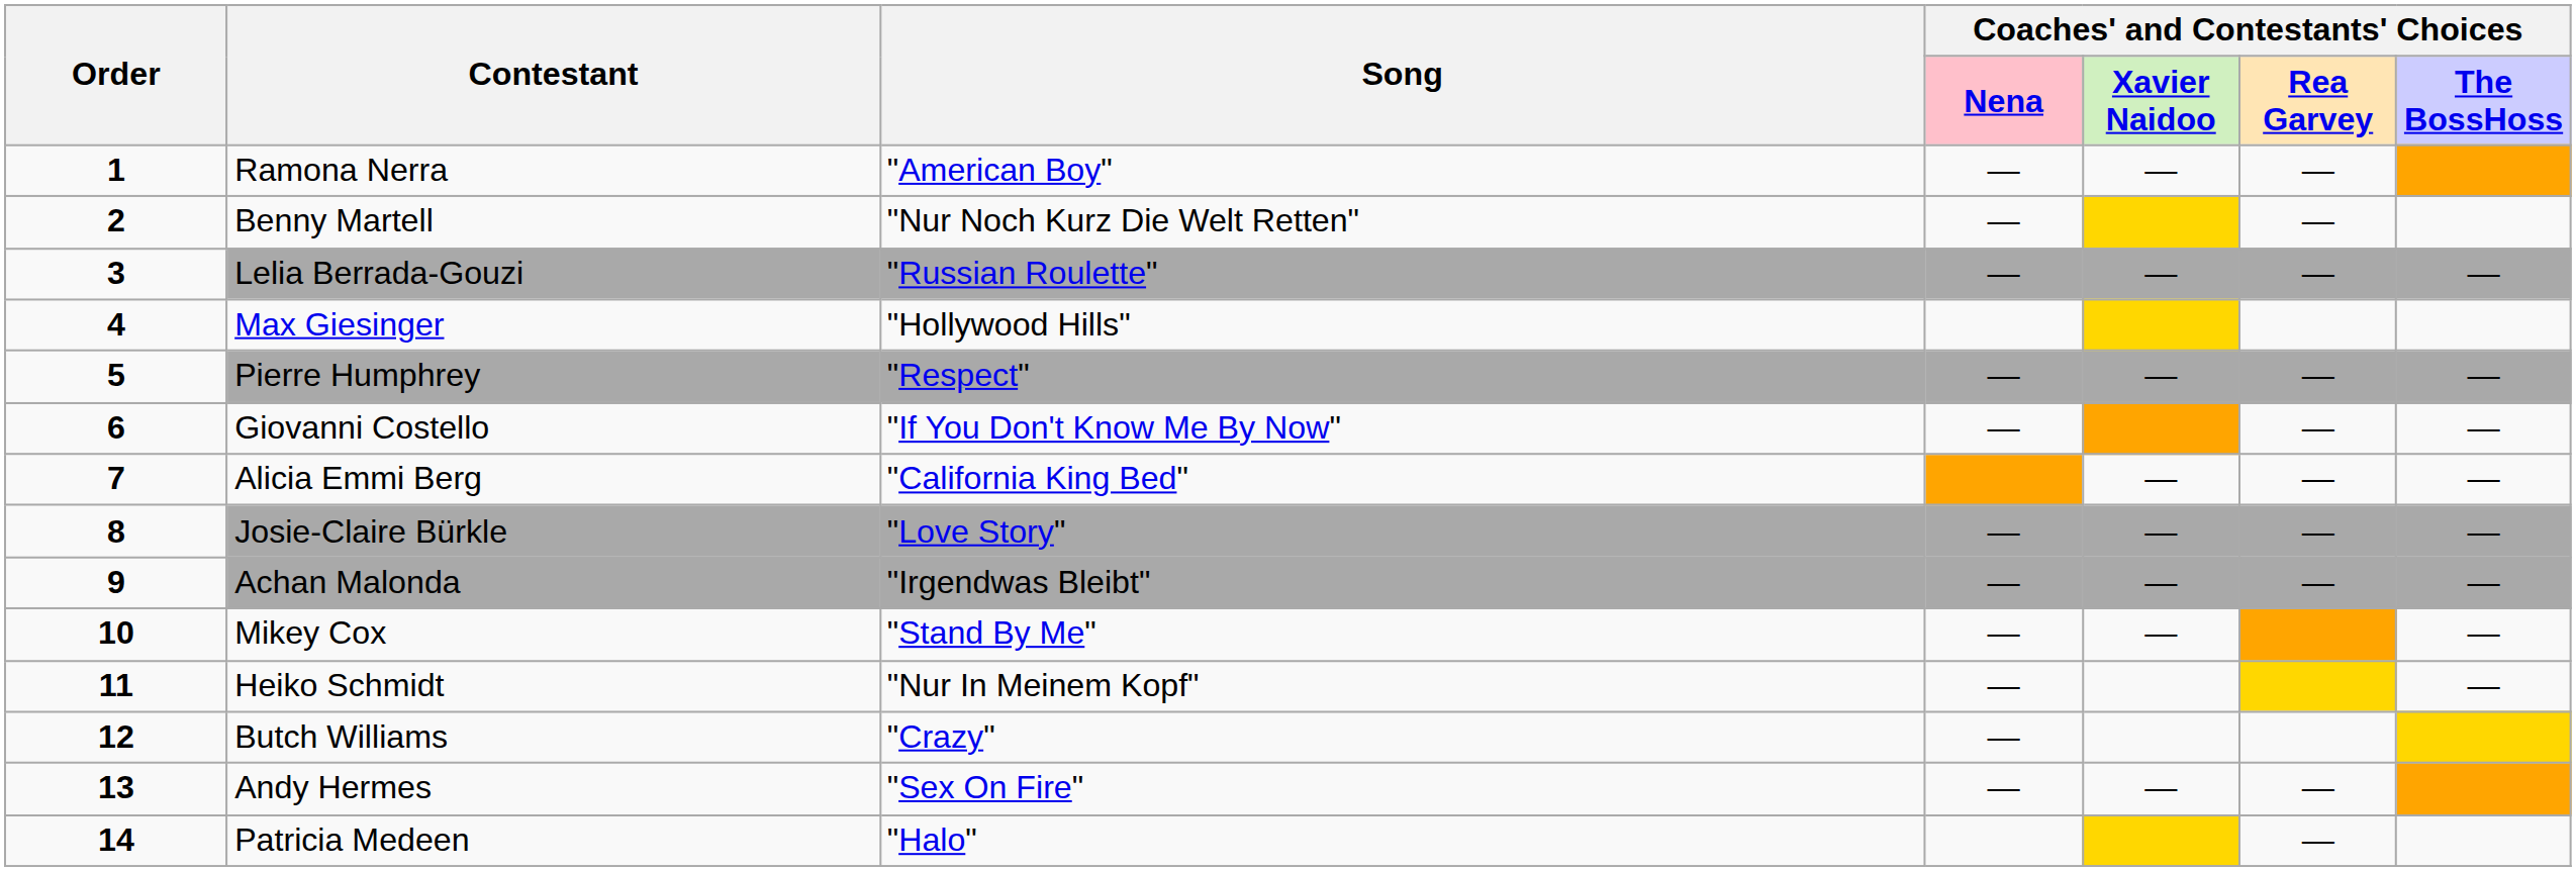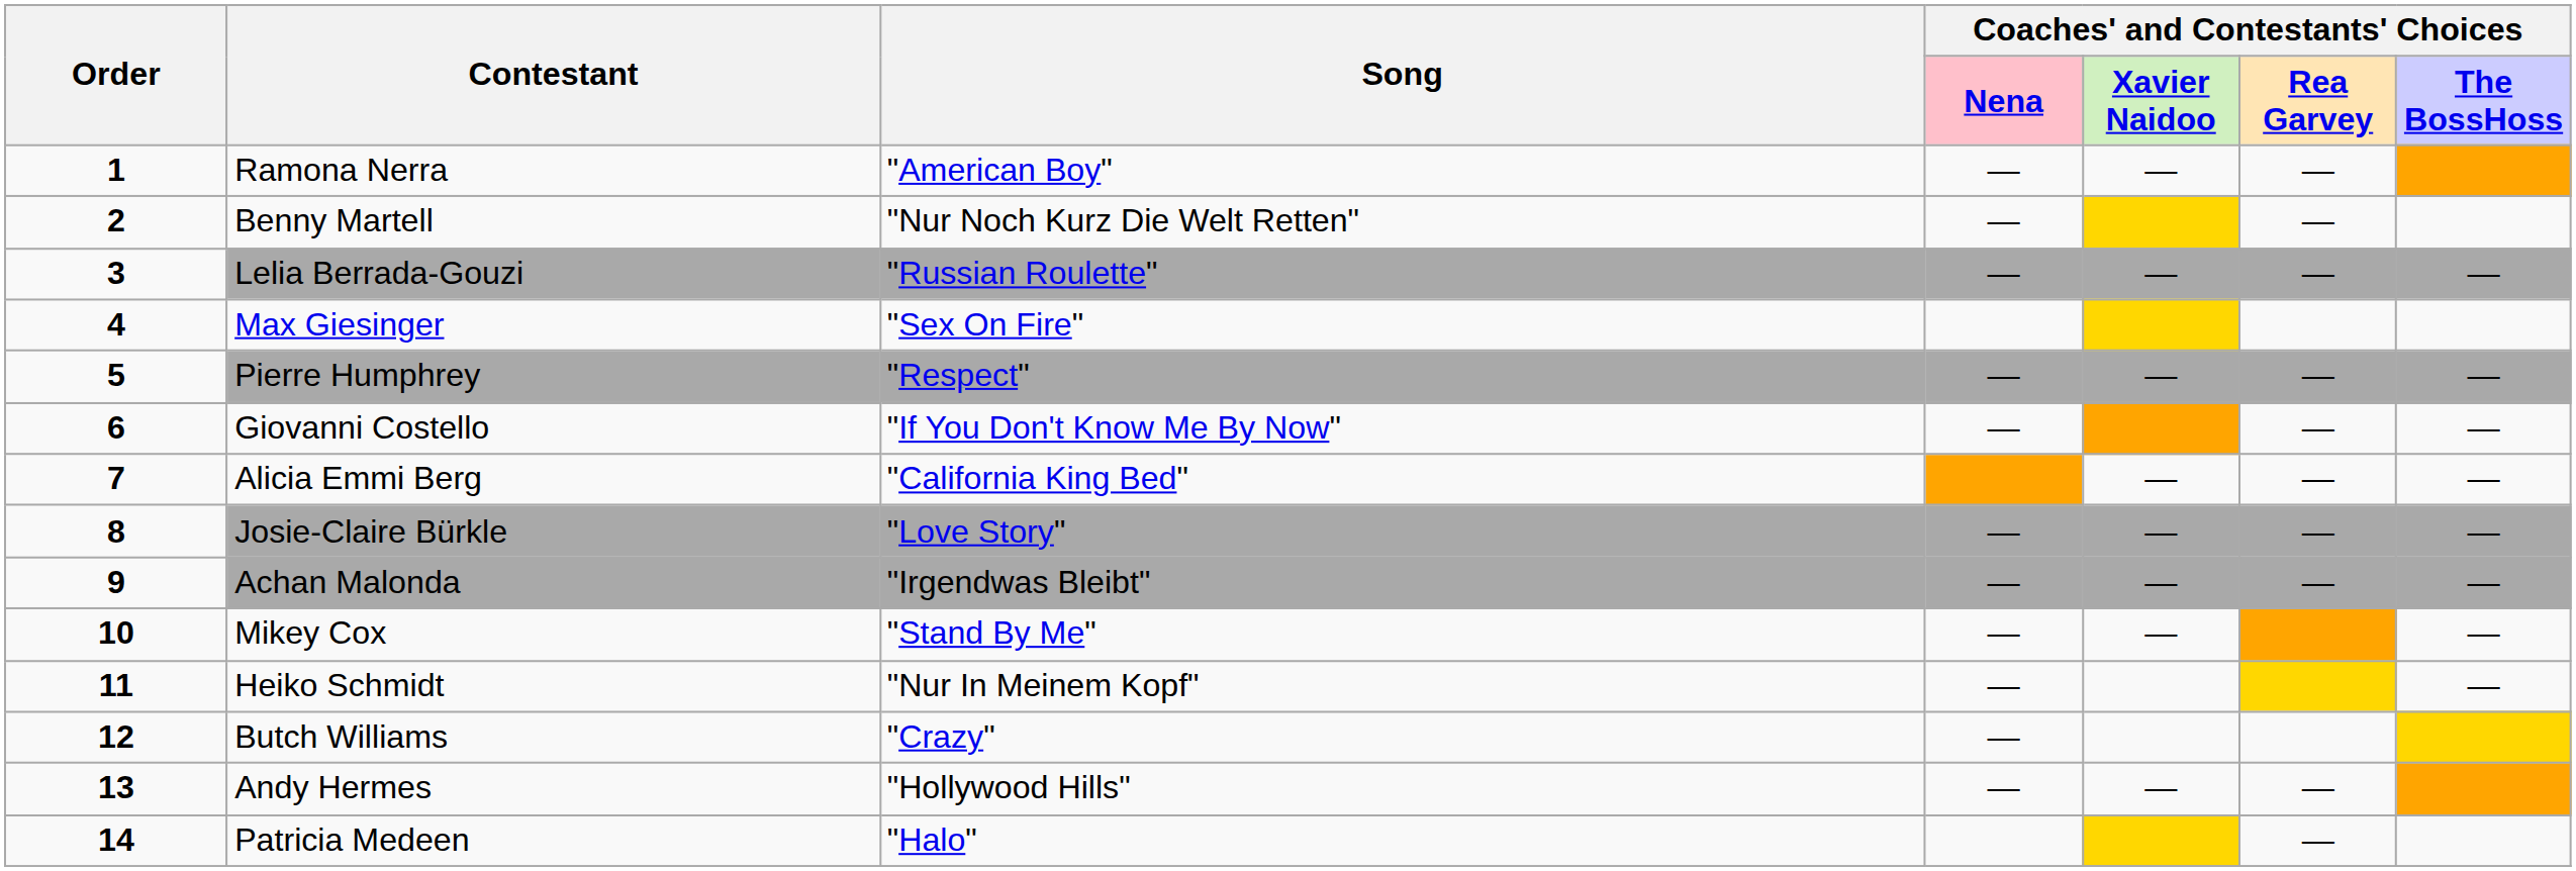 <table class="wikitable" style="width:100%;">
 <tr>
 <th rowspan=2>Order</th>
 <th rowspan=2>Contestant</th>
 <th rowspan=2>Song</th>
 <th colspan=4>Coaches' and Contestants' Choices</th>
 </tr>
 <tr>
 <th style="background-color:pink" width="70"><a href='#'>Nena</a></th>
 <th style="background-color:#d0f0c0" width="70"><a href='#'>Xavier Naidoo</a></th>
 <th style="background-color:#ffe5b4" width="70"><a href='#'>Rea Garvey</a></th>
 <th style="background-color:#ccf" width="70"><a href='#'>The BossHoss</a></th>
 </tr>
 <tr>
 <td align="center"><strong>1</strong></td>
 <td>Ramona Nerra</td>
 <td>"<a href='#'>American Boy</a>"</td>
 <td align="center">—</td>
 <td align="center">—</td>
 <td align="center">—</td>
 <td style="background:orange;text-align:center;"></td>
 </tr>
 <tr>
 <td align="center"><strong>2</strong></td>
 <td>Benny Martell</td>
 <td>"Nur Noch Kurz Die Welt Retten"</td>
 <td align="center">—</td>
 <td style="background:gold;text-align:center;"></td>
 <td align="center">—</td>
 <td style=";text-align:center;"></td>
 </tr>
 <tr>
 <td align="center"><strong>3</strong></td>
 <td style="background:darkgrey;text-align:left;">Lelia Berrada-Gouzi</td>
 <td style="background:darkgrey;text-align:left;">"<a href='#'>Russian Roulette</a>"</td>
 <td style="background:darkgrey;text-align:center;">—</td>
 <td style="background:darkgrey;text-align:center;">—</td>
 <td style="background:darkgrey;text-align:center;">—</td>
 <td style="background:darkgrey;text-align:center;">—</td>
 </tr>
 <tr>
 <td align="center"><strong>4</strong></td>
 <td><a href='#'>Max Giesinger</a></td>
-<td>"Hollywood Hills"</td>
+<td>"<a href='#'>Sex On Fire</a>"</td>
 <td style=";text-align:center;"></td>
 <td style="background:gold;text-align:center;"></td>
 <td style=";text-align:center;"></td>
 <td style=";text-align:center;"></td>
 </tr>
 <tr>
 <td align="center"><strong>5</strong></td>
 <td style="background:darkgrey;text-align:left;">Pierre Humphrey</td>
 <td style="background:darkgrey;text-align:left;">"<a href='#'>Respect</a>"</td>
 <td style="background:darkgrey;text-align:center;">—</td>
 <td style="background:darkgrey;text-align:center;">—</td>
 <td style="background:darkgrey;text-align:center;">—</td>
 <td style="background:darkgrey;text-align:center;">—</td>
 </tr>
 <tr>
 <td align="center"><strong>6</strong></td>
 <td>Giovanni Costello</td>
 <td>"<a href='#'>If You Don't Know Me By Now</a>"</td>
 <td align="center">—</td>
 <td style="background:orange;text-align:center;"></td>
 <td align="center">—</td>
 <td align="center">—</td>
 </tr>
 <tr>
 <td align="center"><strong>7</strong></td>
 <td>Alicia Emmi Berg</td>
 <td>"<a href='#'>California King Bed</a>"</td>
 <td style="background:orange;text-align:center;"></td>
 <td align="center">—</td>
 <td align="center">—</td>
 <td align="center">—</td>
 </tr>
 <tr>
 <td align="center"><strong>8</strong></td>
 <td style="background:darkgrey;text-align:left;">Josie-Claire Bürkle</td>
 <td style="background:darkgrey;text-align:left;">"<a href='#'>Love Story</a>"</td>
 <td style="background:darkgrey;text-align:center;">—</td>
 <td style="background:darkgrey;text-align:center;">—</td>
 <td style="background:darkgrey;text-align:center;">—</td>
 <td style="background:darkgrey;text-align:center;">—</td>
 </tr>
 <tr>
 <td align="center"><strong>9</strong></td>
 <td style="background:darkgrey;text-align:left;">Achan Malonda</td>
 <td style="background:darkgrey;text-align:left;">"Irgendwas Bleibt"</td>
 <td style="background:darkgrey;text-align:center;">—</td>
 <td style="background:darkgrey;text-align:center;">—</td>
 <td style="background:darkgrey;text-align:center;">—</td>
 <td style="background:darkgrey;text-align:center;">—</td>
 </tr>
 <tr>
 <td align="center"><strong>10</strong></td>
 <td>Mikey Cox</td>
 <td>"<a href='#'>Stand By Me</a>"</td>
 <td align="center">—</td>
 <td align="center">—</td>
 <td style="background:orange;text-align:center;"></td>
 <td align="center">—</td>
 </tr>
 <tr>
 <td align="center"><strong>11</strong></td>
 <td>Heiko Schmidt</td>
 <td>"Nur In Meinem Kopf"</td>
 <td align="center">—</td>
 <td style=";text-align:center;"></td>
 <td style="background:gold;text-align:center;"></td>
 <td align="center">—</td>
 </tr>
 <tr>
 <td align="center"><strong>12</strong></td>
 <td>Butch Williams</td>
 <td>"<a href='#'>Crazy</a>"</td>
 <td align="center">—</td>
 <td style=";text-align:center;"></td>
 <td style=";text-align:center;"></td>
 <td style="background:gold;text-align:center;"></td>
 </tr>
 <tr>
 <td align="center"><strong>13</strong></td>
 <td>Andy Hermes</td>
-<td>"<a href='#'>Sex On Fire</a>"</td>
+<td>"Hollywood Hills"</td>
 <td align="center">—</td>
 <td align="center">—</td>
 <td align="center">—</td>
 <td style="background:orange;text-align:center;"></td>
 </tr>
 <tr>
 <td align="center"><strong>14</strong></td>
 <td>Patricia Medeen</td>
 <td>"<a href='#'>Halo</a>"</td>
 <td style=";text-align:center;"></td>
 <td style="background:gold;text-align:center;"></td>
 <td align="center">—</td>
 <td style=";text-align:center;"></td>
 </tr>
 <tr>
 </tr>
 </table>
